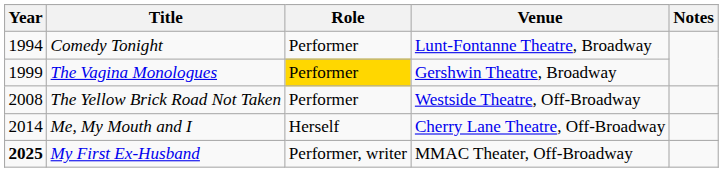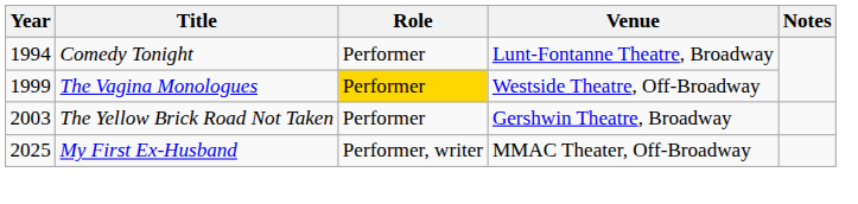 <table class="wikitable">
 <tr>
 <th>Year</th>
 <th>Title</th>
 <th>Role</th>
 <th>Venue</th>
 <th class="unsortable">Notes</th>
 </tr>
 <tr>
 <td>1994</td>
 <td><em>Comedy Tonight</em></td>
 <td>Performer</td>
 <td><a href='#'>Lunt-Fontanne Theatre</a>, Broadway</td>
 <td rowspan=2></td>
 </tr>
 <tr>
 <td>1999</td>
 <td><em><a href='#'>The Vagina Monologues</a></em></td>
 <td style="background: gold;">Performer</td>
-<td><a href='#'>Gershwin Theatre</a>, Broadway</td>
+<td><a href='#'>Westside Theatre</a>, Off-Broadway</td>
 </tr>
 <tr>
-<td>2008</td>
+<td>2003</td>
 <td><em>The Yellow Brick Road Not Taken</em></td>
 <td>Performer</td>
-<td><a href='#'>Westside Theatre</a>, Off-Broadway</td>
+<td><a href='#'>Gershwin Theatre</a>, Broadway</td>
 <td></td>
 </tr>
 <tr>
-<td>2014</td>
-<td><em>Me, My Mouth and I</em></td>
-<td>Herself</td>
-<td><a href='#'>Cherry Lane Theatre</a>, Off-Broadway</td>
-<td></td>
-</tr>
-<tr>
-<td><strong>2025</strong></td>
+<td>2025</td>
 <td><em><a href='#'>My First Ex-Husband</a></em></td>
 <td>Performer, writer</td>
 <td>MMAC Theater, Off-Broadway</td>
 <td></td>
 </tr>
 </table>
